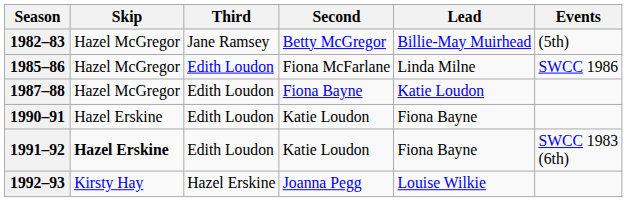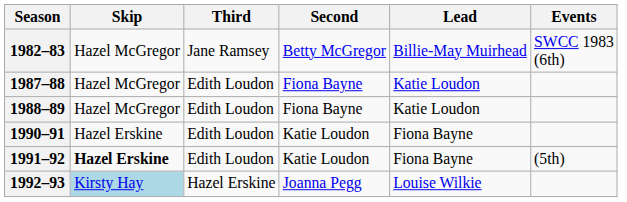 <table class="wikitable">
 <tr>
 <th scope="col" width=60>Season</th>
 <th scope="col">Skip</th>
 <th scope="col">Third</th>
 <th scope="col">Second</th>
 <th scope="col">Lead</th>
 <th scope="col">Events</th>
 </tr>
 <tr>
 <th scope="row">1982–83</th>
 <td>Hazel McGregor</td>
 <td>Jane Ramsey</td>
 <td><a href='#'>Betty McGregor</a></td>
 <td><a href='#'>Billie-May Muirhead</a></td>
-<td> (5th)</td>
-</tr>
-<tr>
-<th scope="row">1985–86</th>
-<td>Hazel McGregor</td>
-<td><a href='#'>Edith Loudon</a></td>
-<td>Fiona McFarlane</td>
-<td>Linda Milne</td>
-<td><a href='#'>SWCC</a> 1986 </td>
+<td><a href='#'>SWCC</a> 1983 <br> (6th)</td>
 </tr>
 <tr>
 <th scope="row">1987–88</th>
 <td>Hazel McGregor</td>
 <td>Edith Loudon</td>
 <td><a href='#'>Fiona Bayne</a></td>
 <td><a href='#'>Katie Loudon</a></td>
 <td></td>
+</tr>
+<tr>
+<th scope="row">1988–89</th>
+<td>Hazel McGregor</td>
+<td>Edith Loudon</td>
+<td>Fiona Bayne</td>
+<td>Katie Loudon</td>
+<td> </td>
 </tr>
 <tr>
 <th scope="row">1990–91</th>
 <td>Hazel Erskine</td>
 <td>Edith Loudon</td>
 <td>Katie Loudon</td>
 <td>Fiona Bayne</td>
 <td> </td>
 </tr>
 <tr>
 <th scope="row">1991–92</th>
 <td><strong>Hazel Erskine</strong></td>
 <td>Edith Loudon</td>
 <td>Katie Loudon</td>
 <td>Fiona Bayne</td>
-<td><a href='#'>SWCC</a> 1983 <br> (6th)</td>
+<td> (5th)</td>
 </tr>
 <tr>
 <th scope="row">1992–93</th>
-<td><a href='#'>Kirsty Hay</a></td>
+<td style="background: lightblue;"><a href='#'>Kirsty Hay</a></td>
 <td>Hazel Erskine</td>
 <td><a href='#'>Joanna Pegg</a></td>
 <td><a href='#'>Louise Wilkie</a></td>
 <td> </td>
 </tr>
 </table>
